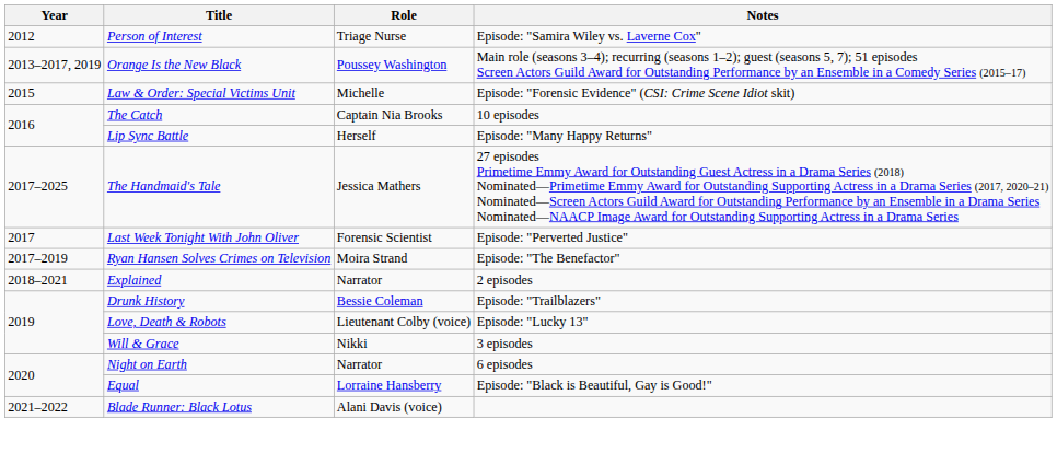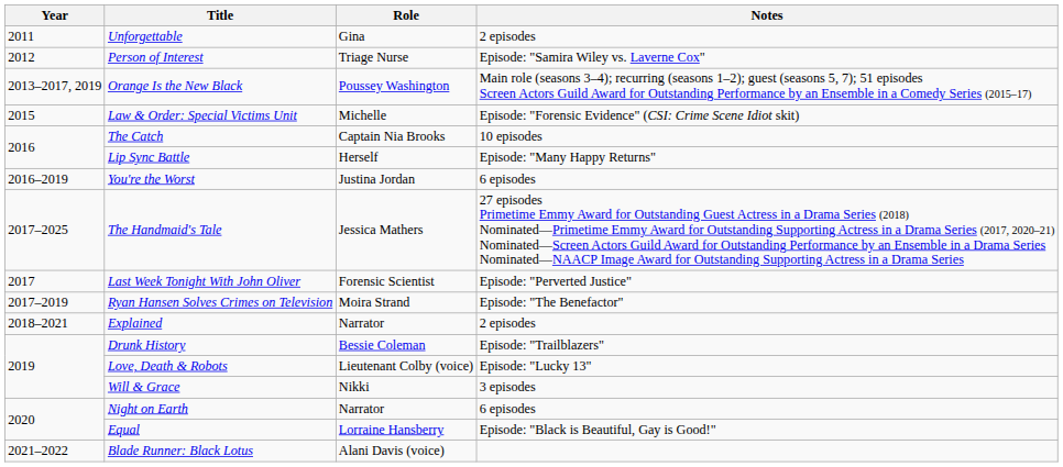 <table class="wikitable sortable">
 <tr>
 <th>Year</th>
 <th>Title</th>
 <th>Role</th>
 <th>Notes</th>
+</tr>
+<tr>
+<td>2011</td>
+<td><em><a href='#'>Unforgettable</a></em></td>
+<td>Gina</td>
+<td>2 episodes</td>
 </tr>
 <tr>
 <td>2012</td>
 <td><em><a href='#'>Person of Interest</a></em></td>
 <td>Triage Nurse</td>
 <td>Episode: "Samira Wiley vs. <a href='#'>Laverne Cox</a>"</td>
 </tr>
 <tr>
 <td>2013–2017, 2019</td>
 <td><em><a href='#'>Orange Is the New Black</a></em></td>
 <td><a href='#'>Poussey Washington</a></td>
 <td>Main role (seasons 3–4); recurring (seasons 1–2); guest (seasons 5, 7);  51 episodes<br><a href='#'>Screen Actors Guild Award for Outstanding Performance by an Ensemble in a Comedy Series</a> <small>(2015–17)</small></td>
 </tr>
 <tr>
 <td>2015</td>
 <td><em><a href='#'>Law & Order: Special Victims Unit</a></em></td>
 <td>Michelle</td>
 <td>Episode: "Forensic Evidence" (<em>CSI: Crime Scene Idiot</em> skit)</td>
 </tr>
 <tr>
 <td rowspan="2">2016</td>
 <td><em><a href='#'>The Catch</a></em></td>
 <td>Captain Nia Brooks</td>
 <td>10 episodes</td>
 </tr>
 <tr>
 <td><em><a href='#'>Lip Sync Battle</a></em></td>
 <td>Herself</td>
 <td>Episode: "Many Happy Returns"</td>
+</tr>
+<tr>
+<td>2016–2019</td>
+<td><em><a href='#'>You're the Worst</a></em></td>
+<td>Justina Jordan</td>
+<td>6 episodes</td>
 </tr>
 <tr>
 <td>2017–2025</td>
 <td><em><a href='#'>The Handmaid's Tale</a></em></td>
 <td>Jessica Mathers</td>
 <td>27 episodes<br><a href='#'>Primetime Emmy Award for Outstanding Guest Actress in a Drama Series</a> <small>(2018)</small><br>Nominated—<a href='#'>Primetime Emmy Award for Outstanding Supporting Actress in a Drama Series</a> <small>(2017, 2020–21)</small><br>Nominated—<a href='#'>Screen Actors Guild Award for Outstanding Performance by an Ensemble in a Drama Series</a><br>Nominated—<a href='#'>NAACP Image Award for Outstanding Supporting Actress in a Drama Series</a></td>
 </tr>
 <tr>
 <td>2017</td>
 <td><em><a href='#'>Last Week Tonight With John Oliver</a></em></td>
 <td>Forensic Scientist</td>
 <td>Episode: "Perverted Justice"</td>
 </tr>
 <tr>
 <td>2017–2019</td>
 <td><em><a href='#'>Ryan Hansen Solves Crimes on Television</a></em></td>
 <td>Moira Strand</td>
 <td>Episode: "The Benefactor"</td>
 </tr>
 <tr>
 <td>2018–2021</td>
 <td><em><a href='#'>Explained</a></em></td>
 <td>Narrator</td>
 <td>2 episodes</td>
 </tr>
 <tr>
 <td rowspan="3">2019</td>
 <td><em><a href='#'>Drunk History</a></em></td>
 <td><a href='#'>Bessie Coleman</a></td>
 <td>Episode: "Trailblazers"</td>
 </tr>
 <tr>
 <td><em><a href='#'>Love, Death & Robots</a></em></td>
 <td>Lieutenant Colby (voice)</td>
 <td>Episode: "Lucky 13"</td>
 </tr>
 <tr>
 <td><em><a href='#'>Will & Grace</a></em></td>
 <td>Nikki</td>
 <td>3 episodes</td>
 </tr>
 <tr>
 <td rowspan="2">2020</td>
 <td><em><a href='#'>Night on Earth</a></em></td>
 <td>Narrator</td>
 <td>6 episodes</td>
 </tr>
 <tr>
 <td><em><a href='#'>Equal</a></em></td>
 <td><a href='#'>Lorraine Hansberry</a></td>
 <td>Episode: "Black is Beautiful, Gay is Good!"</td>
 </tr>
 <tr>
 <td>2021–2022</td>
 <td><em><a href='#'>Blade Runner: Black Lotus</a></em></td>
 <td>Alani Davis (voice)</td>
 <td></td>
 </tr>
 </table>
